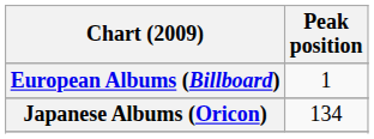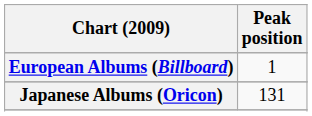 <table class="wikitable sortable plainrowheaders" style="text-align:center">
 <tr>
 <th scope="col">Chart (2009)</th>
 <th scope="col">Peak<br>position</th>
 </tr>
 <tr>
 </tr>
 <tr>
 </tr>
 <tr>
 </tr>
 <tr>
 <th scope="row"><a href='#'>European Albums</a> (<em><a href='#'>Billboard</a></em>)</th>
 <td>1</td>
 </tr>
 <tr>
 </tr>
 <tr>
 </tr>
 <tr>
 </tr>
 <tr>
 <th scope="row">Japanese Albums (<a href='#'>Oricon</a>)</th>
-<td>134</td>
+<td>131</td>
 </tr>
 <tr>
 </tr>
 <tr>
 </tr>
 <tr>
 </tr>
 <tr>
 </tr>
 <tr>
 </tr>
 <tr>
 </tr>
 </table>
